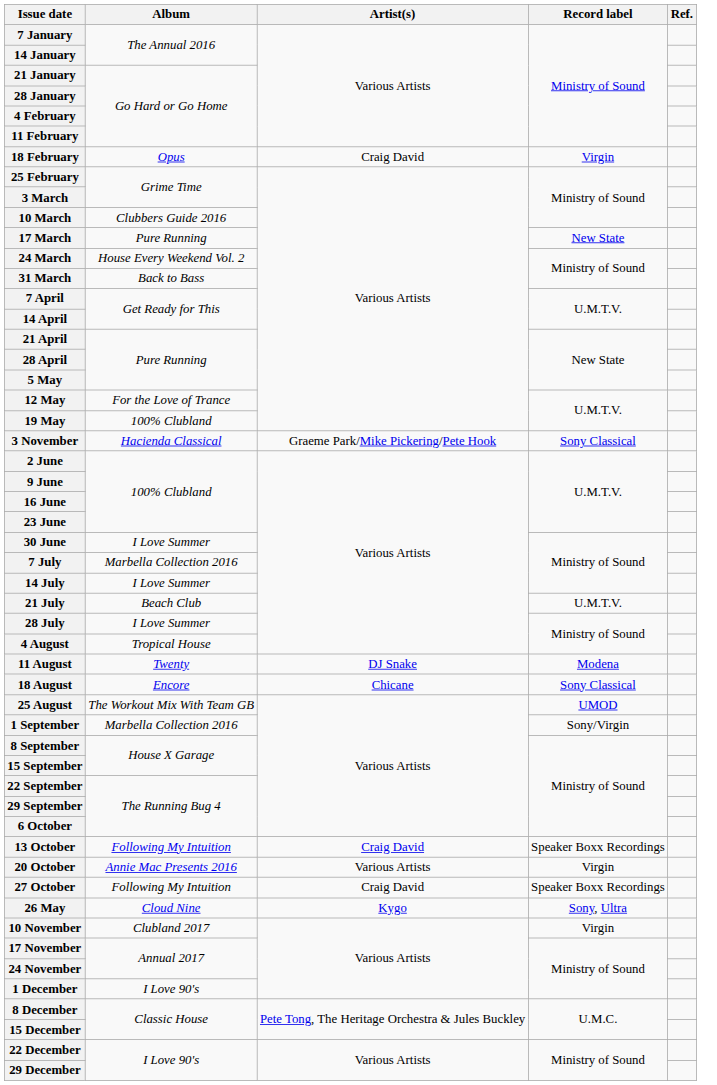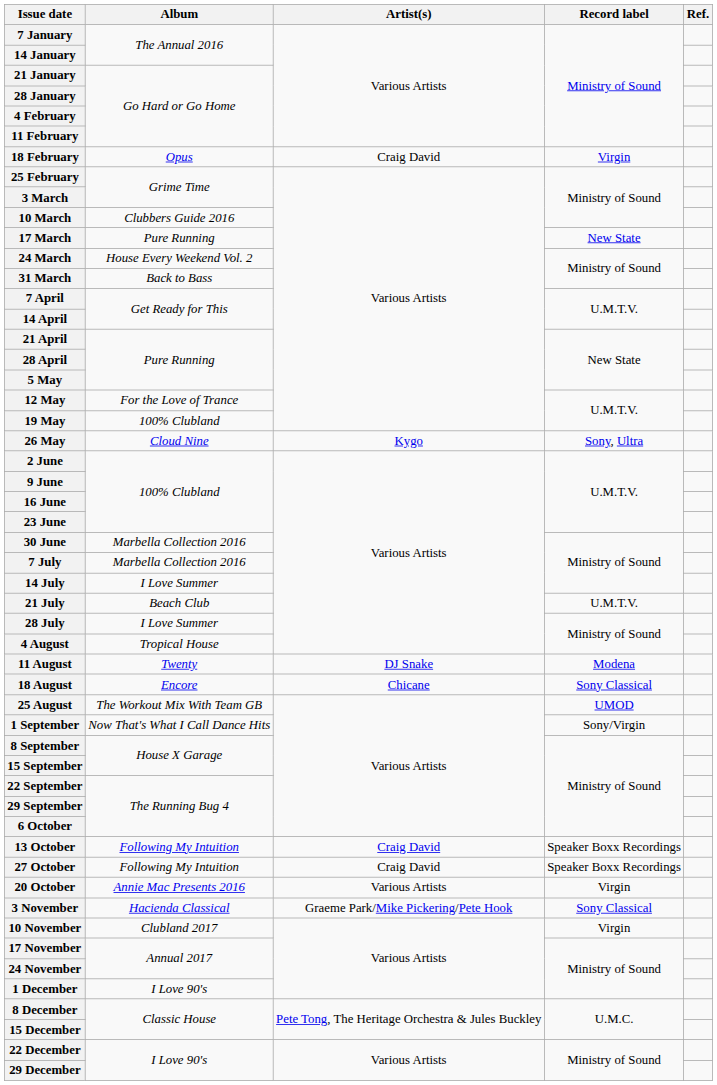 <table class="wikitable plainrowheaders">
 <tr>
 <th scope="col">Issue date</th>
 <th scope="col">Album</th>
 <th scope="col">Artist(s)</th>
 <th scope="col">Record label</th>
 <th scope="col">Ref.</th>
 </tr>
 <tr>
 <th scope="row">7 January</th>
 <td align="center" rowspan="2"><em>The Annual 2016</em></td>
 <td align="center" rowspan="6">Various Artists</td>
 <td align="center" rowspan="6"><a href='#'>Ministry of Sound</a></td>
 <td align="center"></td>
 </tr>
 <tr>
 <th scope="row">14 January</th>
 <td align="center"></td>
 </tr>
 <tr>
 <th scope="row">21 January</th>
 <td align="center" rowspan="4"><em>Go Hard or Go Home</em></td>
 <td align="center"></td>
 </tr>
 <tr>
 <th scope="row">28 January</th>
 <td align="center"></td>
 </tr>
 <tr>
 <th scope="row">4 February</th>
 <td align="center"></td>
 </tr>
 <tr>
 <th scope="row">11 February</th>
 <td align="center"></td>
 </tr>
 <tr>
 <th scope="row">18 February</th>
 <td align="center"><em><a href='#'>Opus</a></em></td>
 <td align="center">Craig David</td>
 <td align="center"><a href='#'>Virgin</a></td>
 <td align="center"></td>
 </tr>
 <tr>
 <th scope="row">25 February</th>
 <td align="center" rowspan="2"><em>Grime Time</em></td>
 <td align="center" rowspan="13">Various Artists</td>
 <td align="center" rowspan="3">Ministry of Sound</td>
 <td align="center"></td>
 </tr>
 <tr>
 <th scope="row">3 March</th>
 <td align="center"></td>
 </tr>
 <tr>
 <th scope="row">10 March</th>
 <td align="center"><em>Clubbers Guide 2016</em></td>
 <td align="center"></td>
 </tr>
 <tr>
 <th scope="row">17 March</th>
 <td align="center"><em>Pure Running</em></td>
 <td align="center"><a href='#'>New State</a></td>
 <td align="center"></td>
 </tr>
 <tr>
 <th scope="row">24 March</th>
 <td align="center"><em>House Every Weekend Vol. 2</em></td>
 <td align="center" rowspan="2">Ministry of Sound</td>
 <td align="center"></td>
 </tr>
 <tr>
 <th scope="row">31 March</th>
 <td align="center"><em>Back to Bass</em></td>
 <td align="center"></td>
 </tr>
 <tr>
 <th scope="row">7 April</th>
 <td align="center" rowspan="2"><em>Get Ready for This</em></td>
 <td align="center" rowspan="2">U.M.T.V.</td>
 <td align="center"></td>
 </tr>
 <tr>
 <th scope="row">14 April</th>
 <td align="center"></td>
 </tr>
 <tr>
 <th scope="row">21 April</th>
 <td align="center" rowspan="3"><em>Pure Running</em></td>
 <td align="center" rowspan="3">New State</td>
 <td align="center"></td>
 </tr>
 <tr>
 <th scope="row">28 April</th>
 <td align="center"></td>
 </tr>
 <tr>
 <th scope="row">5 May</th>
 <td align="center"></td>
 </tr>
 <tr>
 <th scope="row">12 May</th>
 <td align="center"><em>For the Love of Trance</em></td>
 <td align="center" rowspan="2">U.M.T.V.</td>
 <td align="center"></td>
 </tr>
 <tr>
 <th scope="row">19 May</th>
 <td align="center"><em>100% Clubland</em></td>
 <td align="center"></td>
 </tr>
 <tr>
-<th scope="row">3 November</th>
-<td align="center"><em><a href='#'>Hacienda Classical</a></em></td>
-<td align="center">Graeme Park/<a href='#'>Mike Pickering</a>/<a href='#'>Pete Hook</a></td>
-<td align="center"><a href='#'>Sony Classical</a></td>
+<th scope="row">26 May</th>
+<td align="center"><em><a href='#'>Cloud Nine</a></em></td>
+<td align="center"><a href='#'>Kygo</a></td>
+<td align="center"><a href='#'>Sony</a>, <a href='#'>Ultra</a></td>
 <td align="center"></td>
 </tr>
 <tr>
 <th scope="row">2 June</th>
 <td align="center" rowspan="4"><em>100% Clubland</em></td>
 <td align="center" rowspan="10">Various Artists</td>
 <td align="center" rowspan="4">U.M.T.V.</td>
 <td align="center"></td>
 </tr>
 <tr>
 <th scope="row">9 June</th>
 <td align="center"></td>
 </tr>
 <tr>
 <th scope="row">16 June</th>
 <td align="center"></td>
 </tr>
 <tr>
 <th scope="row">23 June</th>
 <td align="center"></td>
 </tr>
 <tr>
 <th scope="row">30 June</th>
-<td align="center"><em>I Love Summer</em></td>
+<td align="center"><em>Marbella Collection 2016</em></td>
 <td align="center" rowspan="3">Ministry of Sound</td>
 <td align="center"></td>
 </tr>
 <tr>
 <th scope="row">7 July</th>
 <td align="center"><em>Marbella Collection 2016</em></td>
 <td align="center"></td>
 </tr>
 <tr>
 <th scope="row">14 July</th>
 <td align="center"><em>I Love Summer</em></td>
 <td align="center"></td>
 </tr>
 <tr>
 <th scope="row">21 July</th>
 <td align="center"><em>Beach Club</em></td>
 <td align="center">U.M.T.V.</td>
 <td align="center"></td>
 </tr>
 <tr>
 <th scope="row">28 July</th>
 <td align="center"><em>I Love Summer</em></td>
 <td align="center" rowspan="2">Ministry of Sound</td>
 <td align="center"></td>
 </tr>
 <tr>
 <th scope="row">4 August</th>
 <td align="center"><em>Tropical House</em></td>
 <td align="center"></td>
 </tr>
 <tr>
 <th scope="row">11 August</th>
 <td align="center"><em><a href='#'>Twenty</a></em></td>
 <td align="center"><a href='#'>DJ Snake</a></td>
 <td align="center"><a href='#'>Modena</a></td>
 <td align="center"></td>
 </tr>
 <tr>
 <th scope="row">18 August</th>
 <td align="center"><em><a href='#'>Encore</a></em></td>
 <td align="center"><a href='#'>Chicane</a></td>
 <td align="center"><a href='#'>Sony Classical</a></td>
 <td align="center"></td>
 </tr>
 <tr>
 <th scope="row">25 August</th>
 <td align="center"><em>The Workout Mix With Team GB</em></td>
 <td align="center" rowspan="7">Various Artists</td>
 <td align="center"><a href='#'>UMOD</a></td>
 <td align="center"></td>
 </tr>
 <tr>
 <th scope="row">1 September</th>
-<td align="center"><em>Marbella Collection 2016</em></td>
+<td align="center"><em>Now That's What I Call Dance Hits</em></td>
 <td align="center">Sony/Virgin</td>
 <td align="center"></td>
 </tr>
 <tr>
 <th scope="row">8 September</th>
 <td align="center" rowspan="2"><em>House X Garage</em></td>
 <td align="center" rowspan="5">Ministry of Sound</td>
 <td align="center"></td>
 </tr>
 <tr>
 <th scope="row">15 September</th>
 <td align="center"></td>
 </tr>
 <tr>
 <th scope="row">22 September</th>
 <td align="center" rowspan="3"><em>The Running Bug 4</em></td>
 <td align="center"></td>
 </tr>
 <tr>
 <th scope="row">29 September</th>
 <td align="center"></td>
 </tr>
 <tr>
 <th scope="row">6 October</th>
 <td align="center"></td>
 </tr>
 <tr>
 <th scope="row">13 October</th>
 <td align="center"><em><a href='#'>Following My Intuition</a></em></td>
 <td align="center"><a href='#'>Craig David</a></td>
 <td align="center">Speaker Boxx Recordings</td>
 <td align="center"></td>
 </tr>
 <tr>
+<th scope="row">27 October</th>
+<td align="center"><em>Following My Intuition</em></td>
+<td align="center">Craig David</td>
+<td align="center">Speaker Boxx Recordings</td>
+<td align="center"></td>
+</tr>
+<tr>
 <th scope="row">20 October</th>
 <td align="center"><em><a href='#'>Annie Mac Presents 2016</a></em></td>
 <td align="center">Various Artists</td>
 <td align="center">Virgin</td>
 <td align="center"></td>
 </tr>
 <tr>
-<th scope="row">27 October</th>
-<td align="center"><em>Following My Intuition</em></td>
-<td align="center">Craig David</td>
-<td align="center">Speaker Boxx Recordings</td>
-<td align="center"></td>
-</tr>
-<tr>
-<th scope="row">26 May</th>
-<td align="center"><em><a href='#'>Cloud Nine</a></em></td>
-<td align="center"><a href='#'>Kygo</a></td>
-<td align="center"><a href='#'>Sony</a>, <a href='#'>Ultra</a></td>
+<th scope="row">3 November</th>
+<td align="center"><em><a href='#'>Hacienda Classical</a></em></td>
+<td align="center">Graeme Park/<a href='#'>Mike Pickering</a>/<a href='#'>Pete Hook</a></td>
+<td align="center"><a href='#'>Sony Classical</a></td>
 <td align="center"></td>
 </tr>
 <tr>
 <th scope="row">10 November</th>
 <td align="center"><em>Clubland 2017</em></td>
 <td align="center" rowspan="4">Various Artists</td>
 <td align="center">Virgin</td>
 <td align="center"></td>
 </tr>
 <tr>
 <th scope="row">17 November</th>
 <td align="center" rowspan="2"><em>Annual 2017</em></td>
 <td align="center" rowspan="3">Ministry of Sound</td>
 <td align="center"></td>
 </tr>
 <tr>
 <th scope="row">24 November</th>
 <td align="center"></td>
 </tr>
 <tr>
 <th scope="row">1 December</th>
 <td align="center"><em>I Love 90's</em></td>
 <td align="center"></td>
 </tr>
 <tr>
 <th scope="row">8 December</th>
 <td align="center" rowspan="2"><em>Classic House</em></td>
 <td align="center" rowspan="2"><a href='#'>Pete Tong</a>, The Heritage Orchestra & Jules Buckley</td>
 <td align="center" rowspan="2">U.M.C.</td>
 <td align="center"></td>
 </tr>
 <tr>
 <th scope="row">15 December</th>
 <td align="center"></td>
 </tr>
 <tr>
 <th scope="row">22 December</th>
 <td align="center" rowspan="3"><em>I Love 90's</em></td>
 <td align="center" rowspan="3">Various Artists</td>
 <td align="center" rowspan="3">Ministry of Sound</td>
 <td align="center"></td>
 </tr>
 <tr>
 <th scope="row">29 December</th>
 <td align="center"></td>
 </tr>
 </table>
